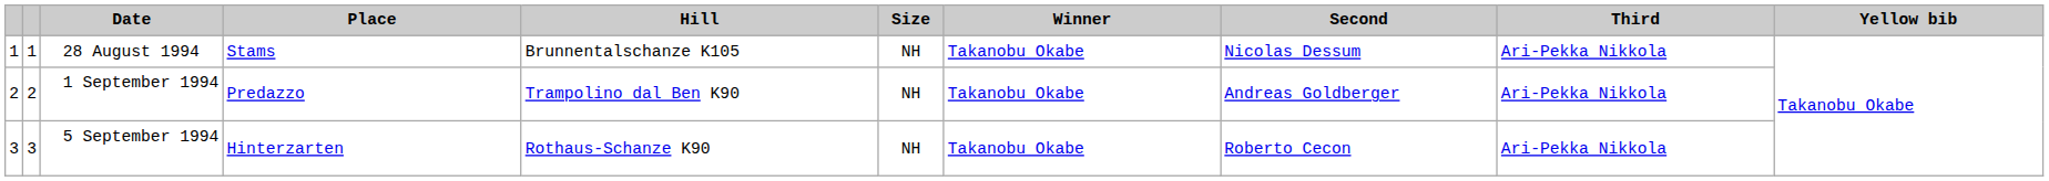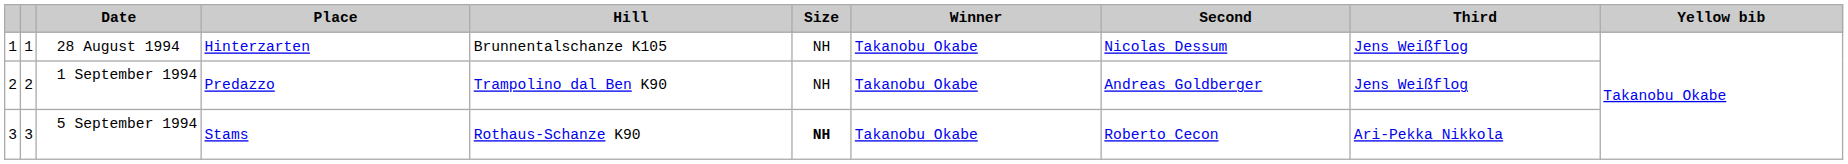 <table class="wikitable plainrowheaders" style="background:#fff; font-size:86%; line-height:16px; border:grey solid 1px; border-collapse:collapse;">
 <tr style="background:#ccc; text-align:center;">
 <th scope="col" style="background:#ccc; width=20 px;"></th>
 <th scope="col" style="background:#ccc; width=30 px;"></th>
 <th scope="col" style="background:#ccc; width:120px;">Date</th>
 <th scope="col" style="background:#ccc; width:200px;">Place</th>
 <th scope="col" style="background:#ccc; width:240px;">Hill</th>
 <th scope="col" style="background:#ccc; width:40px;">Size</th>
 <th scope="col" style="background:#ccc; width:185px;">Winner</th>
 <th scope="col" style="background:#ccc; width:185px;">Second</th>
 <th scope="col" style="background:#ccc; width:185px;">Third</th>
 <th scope="col" style="background:#ccc; width:180px;">Yellow bib</th>
 </tr>
 <tr>
 <td align=center>1</td>
 <td align=center>1</td>
 <td align=right>28 August 1994  </td>
-<td> <a href='#'>Stams</a></td>
+<td> <a href='#'>Hinterzarten</a></td>
 <td>Brunnentalschanze K105</td>
 <td align=center>NH</td>
 <td> <a href='#'>Takanobu Okabe</a></td>
 <td> <a href='#'>Nicolas Dessum</a></td>
-<td> <a href='#'>Ari-Pekka Nikkola</a></td>
+<td> <a href='#'>Jens Weißflog</a></td>
 <td rowspan="3"> <a href='#'>Takanobu Okabe</a></td>
 </tr>
 <tr>
 <td align=center>2</td>
 <td align=center>2</td>
 <td align=right>1 September 1994  </td>
 <td> <a href='#'>Predazzo</a></td>
 <td><a href='#'>Trampolino dal Ben</a> K90</td>
 <td align=center>NH</td>
 <td> <a href='#'>Takanobu Okabe</a></td>
 <td> <a href='#'>Andreas Goldberger</a></td>
-<td> <a href='#'>Ari-Pekka Nikkola</a></td>
+<td> <a href='#'>Jens Weißflog</a></td>
 </tr>
 <tr>
 <td align=center>3</td>
 <td align=center>3</td>
 <td align=right>5 September 1994  </td>
-<td> <a href='#'>Hinterzarten</a></td>
+<td> <a href='#'>Stams</a></td>
 <td><a href='#'>Rothaus-Schanze</a> K90</td>
-<td align=center>NH</td>
+<td align=center><strong>NH</strong></td>
 <td> <a href='#'>Takanobu Okabe</a></td>
 <td> <a href='#'>Roberto Cecon</a></td>
 <td> <a href='#'>Ari-Pekka Nikkola</a></td>
 </tr>
 </table>
